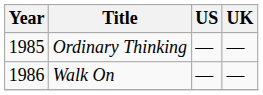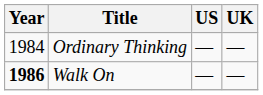 <table class="wikitable">
 <tr>
 <th>Year</th>
 <th>Title</th>
 <th>US</th>
 <th>UK</th>
 </tr>
 <tr>
-<td>1985</td>
+<td>1984</td>
 <td><em>Ordinary Thinking</em></td>
 <td>—</td>
 <td>—</td>
 </tr>
 <tr>
-<td>1986</td>
+<td><strong>1986</strong></td>
 <td><em>Walk On</em></td>
 <td>—</td>
 <td>—</td>
 </tr>
 <tr>
 </tr>
 </table>
